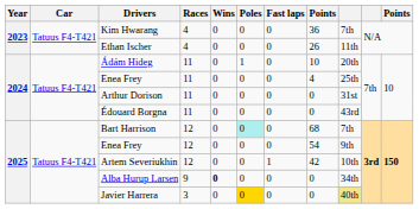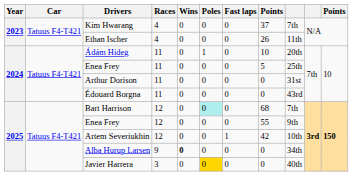 <table class="wikitable" style="font-size:85%">
 <tr>
 <th>Year</th>
 <th>Car</th>
 <th>Drivers</th>
 <th>Races</th>
 <th>Wins</th>
 <th>Poles</th>
 <th>Fast laps</th>
 <th>Points</th>
 <th></th>
 <th></th>
 <th>Points</th>
 </tr>
 <tr>
 <th rowspan="2"><a href='#'>2023</a></th>
 <td rowspan="2"><a href='#'>Tatuus F4-T421</a></td>
 <td> Kim Hwarang</td>
 <td>4</td>
 <td>0</td>
 <td>0</td>
 <td>0</td>
-<td>36</td>
+<td>37</td>
 <td>7th</td>
 <td colspan="2" rowspan="2">N/A</td>
 </tr>
 <tr>
 <td> Ethan Ischer</td>
 <td>4</td>
 <td>0</td>
 <td>0</td>
 <td>0</td>
 <td>26</td>
 <td>11th</td>
 </tr>
 <tr>
 <th rowspan="4"><a href='#'>2024</a></th>
 <td rowspan="4"><a href='#'>Tatuus F4-T421</a></td>
 <td> <a href='#'>Ádám Hideg</a></td>
 <td>11</td>
 <td>0</td>
 <td>1</td>
 <td>0</td>
 <td>10</td>
 <td>20th</td>
 <td rowspan="4">7th</td>
 <td rowspan="4">10</td>
 </tr>
 <tr>
 <td> Enea Frey</td>
 <td>11</td>
 <td>0</td>
 <td>0</td>
 <td>0</td>
-<td>4</td>
+<td>5</td>
 <td>25th</td>
 </tr>
 <tr>
 <td> Arthur Dorison</td>
 <td>11</td>
 <td>0</td>
 <td>0</td>
 <td>0</td>
 <td>0</td>
 <td>31st</td>
 </tr>
 <tr>
 <td> Édouard Borgna</td>
 <td>11</td>
 <td>0</td>
 <td>0</td>
 <td>0</td>
 <td>0</td>
 <td>43rd</td>
 </tr>
 <tr>
 <th rowspan="5"><a href='#'>2025</a></th>
 <td rowspan="5"><a href='#'>Tatuus F4-T421</a></td>
 <td> Bart Harrison</td>
 <td>12</td>
 <td>0</td>
 <td style="background: paleturquoise;">0</td>
 <td>0</td>
 <td>68</td>
 <td>7th</td>
 <td rowspan="5" style="background:#FFDF9F;"><strong>3rd</strong></td>
 <td rowspan="5" style="background:#FFDF9F;"><strong>150</strong></td>
 </tr>
 <tr>
 <td> Enea Frey</td>
 <td>12</td>
 <td>0</td>
 <td>0</td>
 <td>0</td>
-<td>54</td>
+<td>55</td>
 <td>9th</td>
 </tr>
 <tr>
 <td> Artem Severiukhin</td>
 <td>12</td>
 <td>0</td>
 <td>0</td>
 <td>1</td>
 <td>42</td>
 <td>10th</td>
 </tr>
 <tr>
 <td> <a href='#'>Alba Hurup Larsen</a></td>
 <td>9</td>
 <td><strong>0</strong></td>
 <td>0</td>
 <td>0</td>
 <td>0</td>
 <td>34th</td>
 </tr>
 <tr>
 <td> Javier Harrera</td>
 <td>3</td>
 <td>0</td>
 <td style="background: gold;">0</td>
 <td>0</td>
 <td>0</td>
-<td style="background: khaki;">40th</td>
+<td>40th</td>
 </tr>
 </table>
